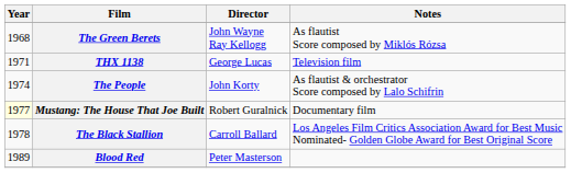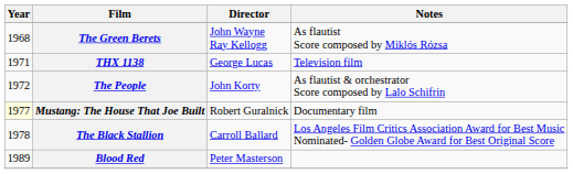 <table class="wikitable plainrowheaders" style="text-align:left">
 <tr>
 <th scope="col">Year</th>
 <th scope="col">Film</th>
 <th>Director</th>
 <th scope="col" class="unsortable">Notes</th>
 </tr>
 <tr>
 </tr>
 <tr>
 <td>1968</td>
 <th scope="row"><a href='#'><em>The Green Berets</em></a></th>
 <td><a href='#'>John Wayne</a><br><a href='#'>Ray Kellogg</a></td>
 <td>As flautist<br>Score composed by <a href='#'>Miklós Rózsa</a></td>
 </tr>
 <tr>
 <td>1971</td>
 <th scope="row"><em><a href='#'>THX 1138</a></em></th>
 <td><a href='#'>George Lucas</a></td>
 <td><a href='#'>Television film</a></td>
 </tr>
 <tr>
-<td>1974</td>
+<td>1972</td>
 <th scope="row"><a href='#'><em>The People</em></a></th>
 <td><a href='#'>John Korty</a></td>
 <td>As flautist & orchestrator<br>Score composed by <a href='#'>Lalo Schifrin</a></td>
 </tr>
 <tr>
 <td style="background: lightyellow;">1977</td>
 <th scope="row"><em>Mustang: The House That Joe Built</em></th>
 <td>Robert Guralnick</td>
 <td>Documentary film</td>
 </tr>
 <tr>
 <td>1978</td>
 <th scope="row"><a href='#'><em>The Black Stallion</em></a></th>
 <td><a href='#'>Carroll Ballard</a></td>
 <td><a href='#'>Los Angeles Film Critics Association Award for Best Music</a><br>Nominated- <a href='#'>Golden Globe Award for Best Original Score</a></td>
 </tr>
 <tr>
 <td>1989</td>
 <th scope="row"><a href='#'><em>Blood Red</em></a></th>
 <td><a href='#'>Peter Masterson</a></td>
 <td></td>
 </tr>
 <tr>
 </tr>
 </table>
